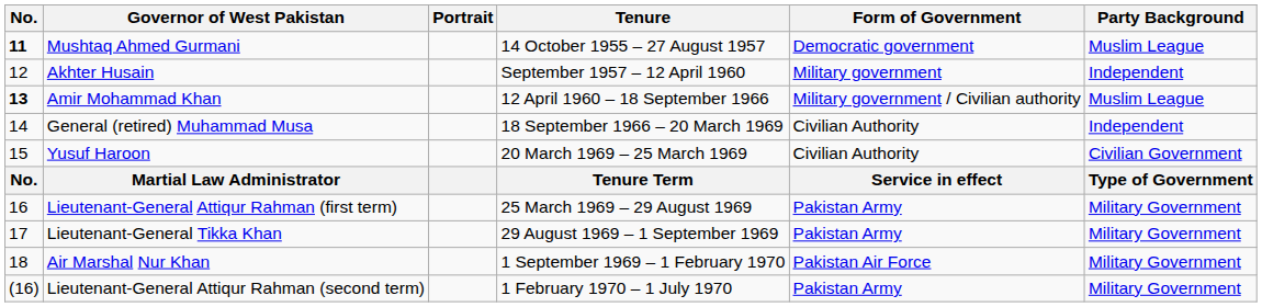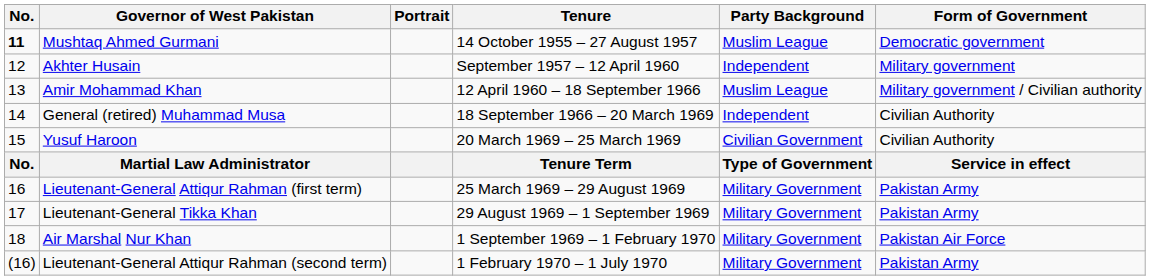 <table class="wikitable">
 <tr>
 <th>No.</th>
 <th>Governor of West Pakistan</th>
 <th>Portrait</th>
 <th>Tenure</th>
+<th>Party Background</th>
 <th>Form of Government</th>
-<th>Party Background</th>
 </tr>
 <tr>
 <td><strong>11</strong></td>
 <td><a href='#'>Mushtaq Ahmed Gurmani</a></td>
 <td></td>
 <td>14 October 1955 – 27 August 1957</td>
+<td><a href='#'>Muslim League</a></td>
 <td><a href='#'>Democratic government</a></td>
-<td><a href='#'>Muslim League</a></td>
 </tr>
 <tr>
 <td>12</td>
 <td><a href='#'>Akhter Husain</a></td>
 <td></td>
 <td>September 1957 – 12 April 1960</td>
+<td><a href='#'>Independent</a></td>
 <td><a href='#'>Military government</a></td>
-<td><a href='#'>Independent</a></td>
 </tr>
 <tr>
-<td><strong>13</strong></td>
+<td>13</td>
 <td><a href='#'>Amir Mohammad Khan</a></td>
 <td></td>
 <td>12 April 1960 – 18 September 1966</td>
+<td><a href='#'>Muslim League</a></td>
 <td><a href='#'>Military government</a> / Civilian authority</td>
-<td><a href='#'>Muslim League</a></td>
 </tr>
 <tr>
 <td>14</td>
 <td>General (retired) <a href='#'>Muhammad Musa</a></td>
 <td></td>
 <td>18 September 1966 – 20 March 1969</td>
+<td><a href='#'>Independent</a></td>
 <td>Civilian Authority</td>
-<td><a href='#'>Independent</a></td>
 </tr>
 <tr>
 <td>15</td>
 <td><a href='#'>Yusuf Haroon</a></td>
 <td></td>
 <td>20 March 1969 – 25 March 1969</td>
+<td><a href='#'>Civilian Government</a></td>
 <td>Civilian Authority</td>
-<td><a href='#'>Civilian Government</a></td>
 </tr>
 <tr>
 <th>No.</th>
 <th>Martial Law Administrator</th>
 <th></th>
 <th>Tenure Term</th>
+<th>Type of Government</th>
 <th>Service in effect</th>
-<th>Type of Government</th>
 </tr>
 <tr>
 <td>16</td>
 <td><a href='#'>Lieutenant-General</a> <a href='#'>Attiqur Rahman</a> (first term)</td>
 <td></td>
 <td>25 March 1969 – 29 August 1969</td>
+<td><a href='#'>Military Government</a></td>
 <td><a href='#'>Pakistan Army</a></td>
-<td><a href='#'>Military Government</a></td>
 </tr>
 <tr>
 <td>17</td>
 <td>Lieutenant-General <a href='#'>Tikka Khan</a></td>
 <td></td>
 <td>29 August 1969 – 1 September 1969</td>
+<td><a href='#'>Military Government</a></td>
 <td><a href='#'>Pakistan Army</a></td>
-<td><a href='#'>Military Government</a></td>
 </tr>
 <tr>
 <td>18</td>
 <td><a href='#'>Air Marshal</a> <a href='#'>Nur Khan</a></td>
 <td></td>
 <td>1 September 1969 – 1 February 1970</td>
+<td><a href='#'>Military Government</a></td>
 <td><a href='#'>Pakistan Air Force</a></td>
-<td><a href='#'>Military Government</a></td>
 </tr>
 <tr>
 <td>(16)</td>
 <td>Lieutenant-General Attiqur Rahman (second term)</td>
 <td></td>
 <td>1 February 1970 – 1 July 1970</td>
+<td><a href='#'>Military Government</a></td>
 <td><a href='#'>Pakistan Army</a></td>
-<td><a href='#'>Military Government</a></td>
 </tr>
 </table>
